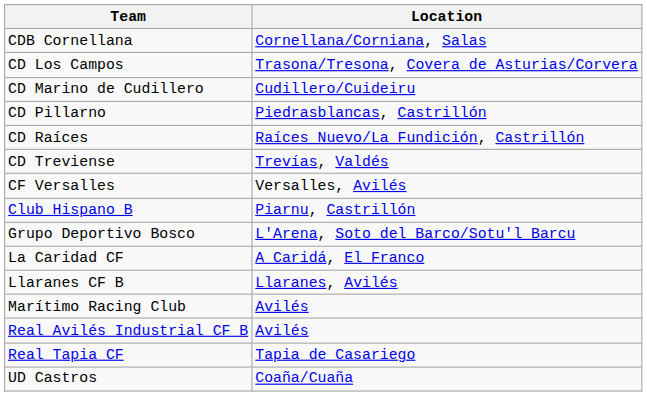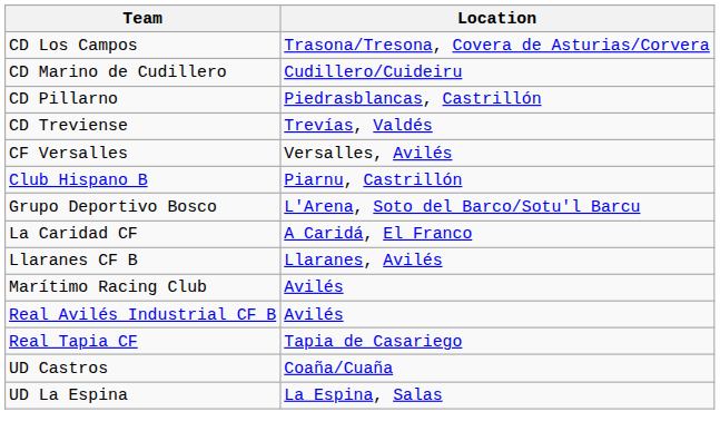 <table class="wikitable">
 <tr>
 <th>Team</th>
 <th>Location</th>
-</tr>
-<tr>
-<td>CDB Cornellana</td>
-<td><a href='#'>Cornellana/Corniana</a>, <a href='#'>Salas</a></td>
 </tr>
 <tr>
 <td>CD Los Campos</td>
 <td><a href='#'>Trasona/Tresona</a>, <a href='#'>Covera de Asturias/Corvera</a></td>
 </tr>
 <tr>
 <td>CD Marino de Cudillero</td>
 <td><a href='#'>Cudillero/Cuideiru</a></td>
 </tr>
 <tr>
 <td>CD Pillarno</td>
 <td><a href='#'>Piedrasblancas</a>, <a href='#'>Castrillón</a></td>
-</tr>
-<tr>
-<td>CD Raíces</td>
-<td><a href='#'>Raíces Nuevo/La Fundición</a>, <a href='#'>Castrillón</a></td>
 </tr>
 <tr>
 <td>CD Treviense</td>
 <td><a href='#'>Trevías</a>, <a href='#'>Valdés</a></td>
 </tr>
 <tr>
 <td>CF Versalles</td>
 <td>Versalles, <a href='#'>Avilés</a></td>
 </tr>
 <tr>
 <td><a href='#'>Club Hispano B</a></td>
 <td><a href='#'>Piarnu</a>, <a href='#'>Castrillón</a></td>
 </tr>
 <tr>
 <td>Grupo Deportivo Bosco</td>
 <td><a href='#'>L'Arena</a>, <a href='#'>Soto del Barco/Sotu'l Barcu</a></td>
 </tr>
 <tr>
 <td>La Caridad CF</td>
 <td><a href='#'>A Caridá</a>, <a href='#'>El Franco</a></td>
 </tr>
 <tr>
 <td>Llaranes CF B</td>
 <td><a href='#'>Llaranes</a>, <a href='#'>Avilés</a></td>
 </tr>
 <tr>
 <td>Marítimo Racing Club</td>
 <td><a href='#'>Avilés</a></td>
 </tr>
 <tr>
 <td><a href='#'>Real Avilés Industrial CF B</a></td>
 <td><a href='#'>Avilés</a></td>
 </tr>
 <tr>
 <td><a href='#'>Real Tapia CF</a></td>
 <td><a href='#'>Tapia de Casariego</a></td>
 </tr>
 <tr>
 <td>UD Castros</td>
 <td><a href='#'>Coaña/Cuaña</a></td>
 </tr>
+<tr>
+<td>UD La Espina</td>
+<td><a href='#'>La Espina</a>, <a href='#'>Salas</a></td>
+</tr>
 </table>
